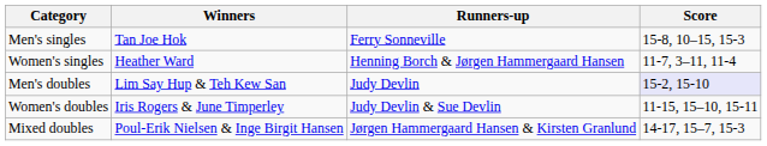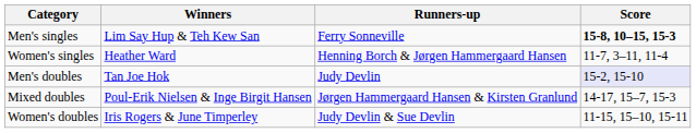 <table class=wikitable style="margin:auto;">
 <tr>
 <th>Category</th>
 <th>Winners</th>
 <th>Runners-up</th>
 <th>Score</th>
 </tr>
 <tr>
 <td>Men's singles</td>
-<td> <a href='#'>Tan Joe Hok</a></td>
+<td> <a href='#'>Lim Say Hup</a> & <a href='#'>Teh Kew San</a></td>
 <td> <a href='#'>Ferry Sonneville</a></td>
-<td>15-8, 10–15, 15-3</td>
+<td><strong>15-8, 10–15, 15-3</strong></td>
 </tr>
 <tr>
 <td>Women's singles</td>
 <td> <a href='#'>Heather Ward</a></td>
 <td> <a href='#'>Henning Borch</a> & <a href='#'>Jørgen Hammergaard Hansen</a></td>
 <td>11-7, 3–11, 11-4</td>
 </tr>
 <tr>
 <td>Men's doubles</td>
-<td> <a href='#'>Lim Say Hup</a> & <a href='#'>Teh Kew San</a></td>
+<td> <a href='#'>Tan Joe Hok</a></td>
 <td> <a href='#'>Judy Devlin</a></td>
 <td style="background: lavender;">15-2, 15-10</td>
+</tr>
+<tr>
+<td>Mixed doubles</td>
+<td> <a href='#'>Poul-Erik Nielsen</a> & <a href='#'>Inge Birgit Hansen</a></td>
+<td> <a href='#'>Jørgen Hammergaard Hansen</a> & <a href='#'>Kirsten Granlund</a></td>
+<td>14-17, 15–7, 15-3</td>
 </tr>
 <tr>
 <td>Women's doubles</td>
 <td> <a href='#'>Iris Rogers</a> & <a href='#'>June Timperley</a></td>
 <td> <a href='#'>Judy Devlin</a> & <a href='#'>Sue Devlin</a></td>
 <td>11-15, 15–10, 15-11</td>
 </tr>
-<tr>
-<td>Mixed doubles</td>
-<td> <a href='#'>Poul-Erik Nielsen</a> & <a href='#'>Inge Birgit Hansen</a></td>
-<td> <a href='#'>Jørgen Hammergaard Hansen</a> & <a href='#'>Kirsten Granlund</a></td>
-<td>14-17, 15–7, 15-3</td>
-</tr>
 </table>
